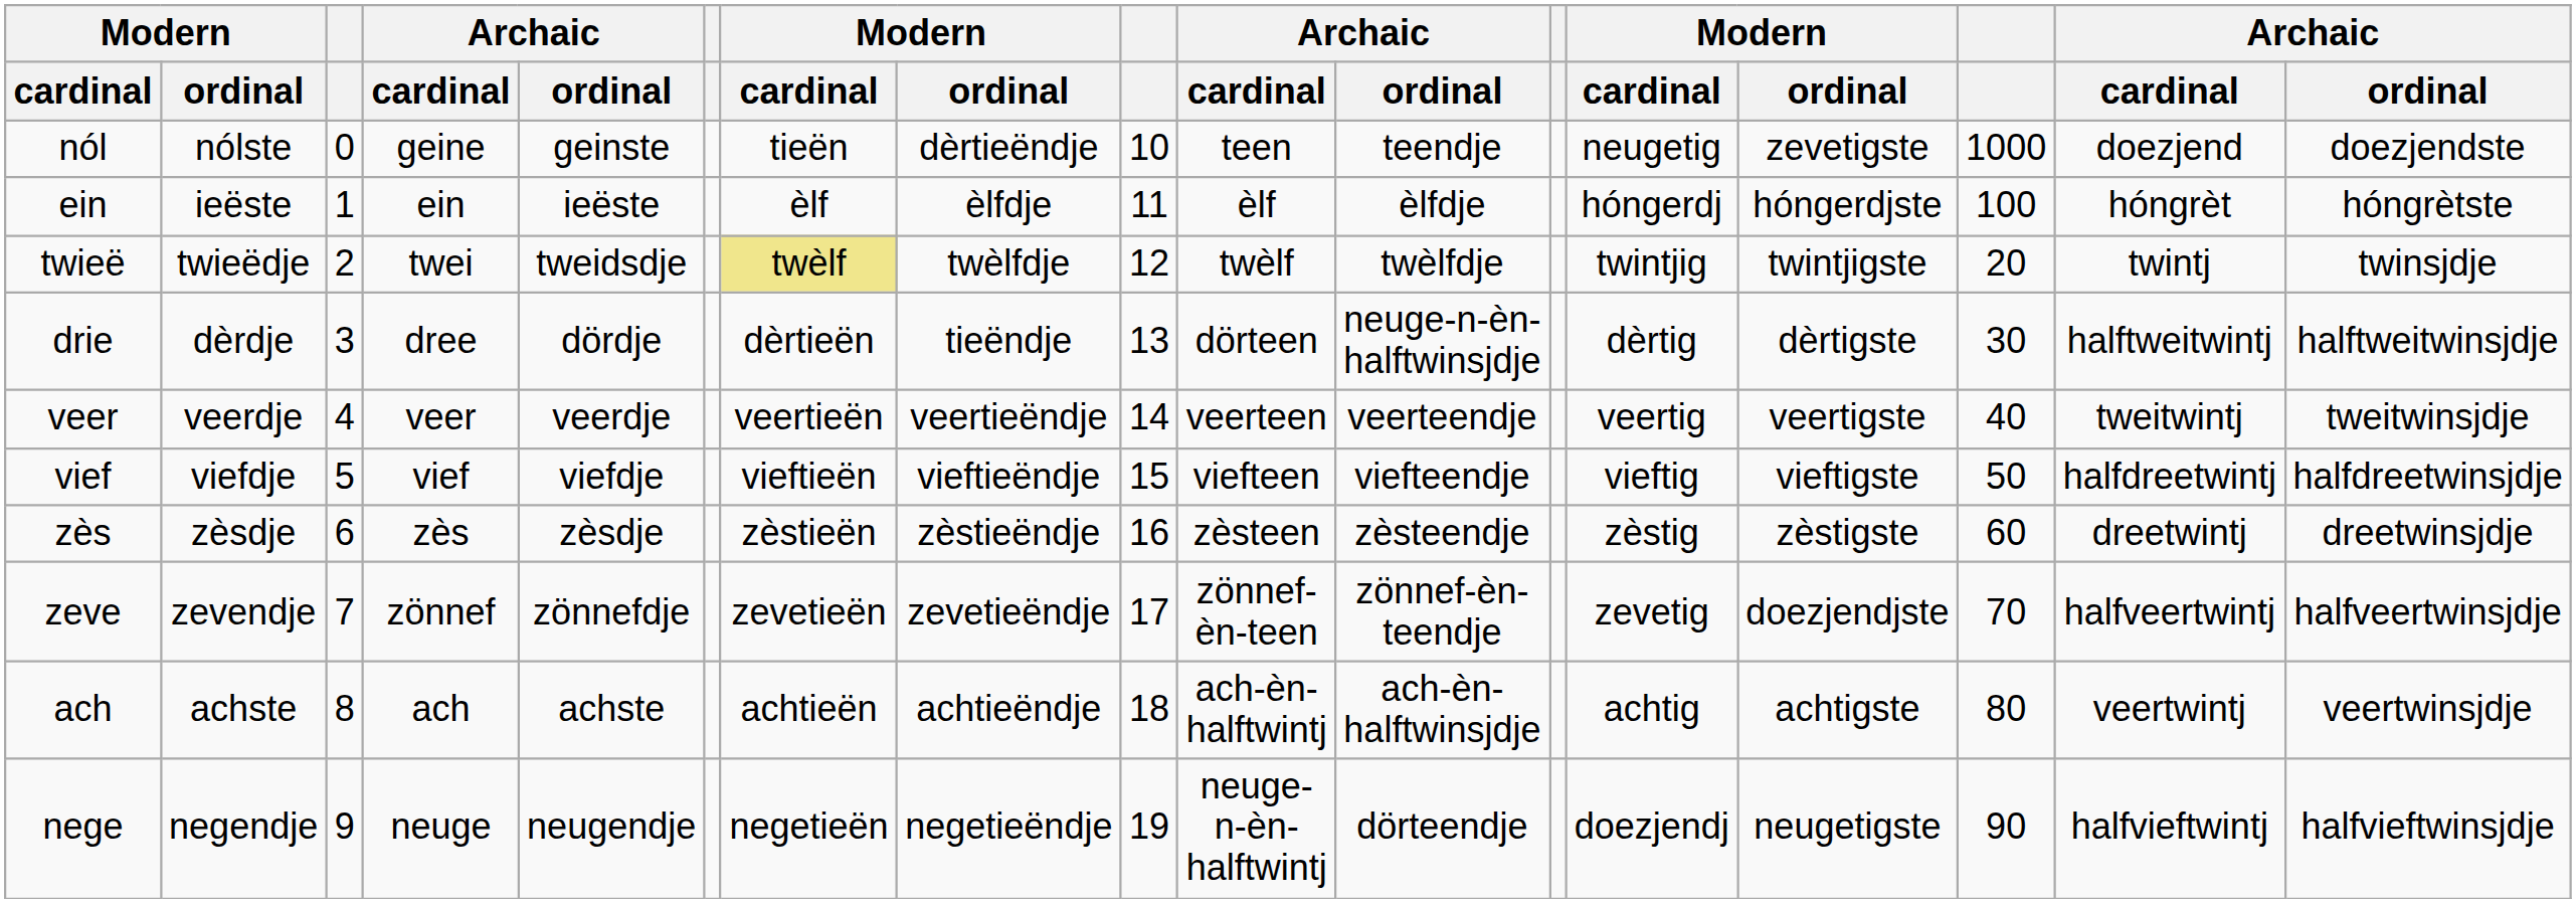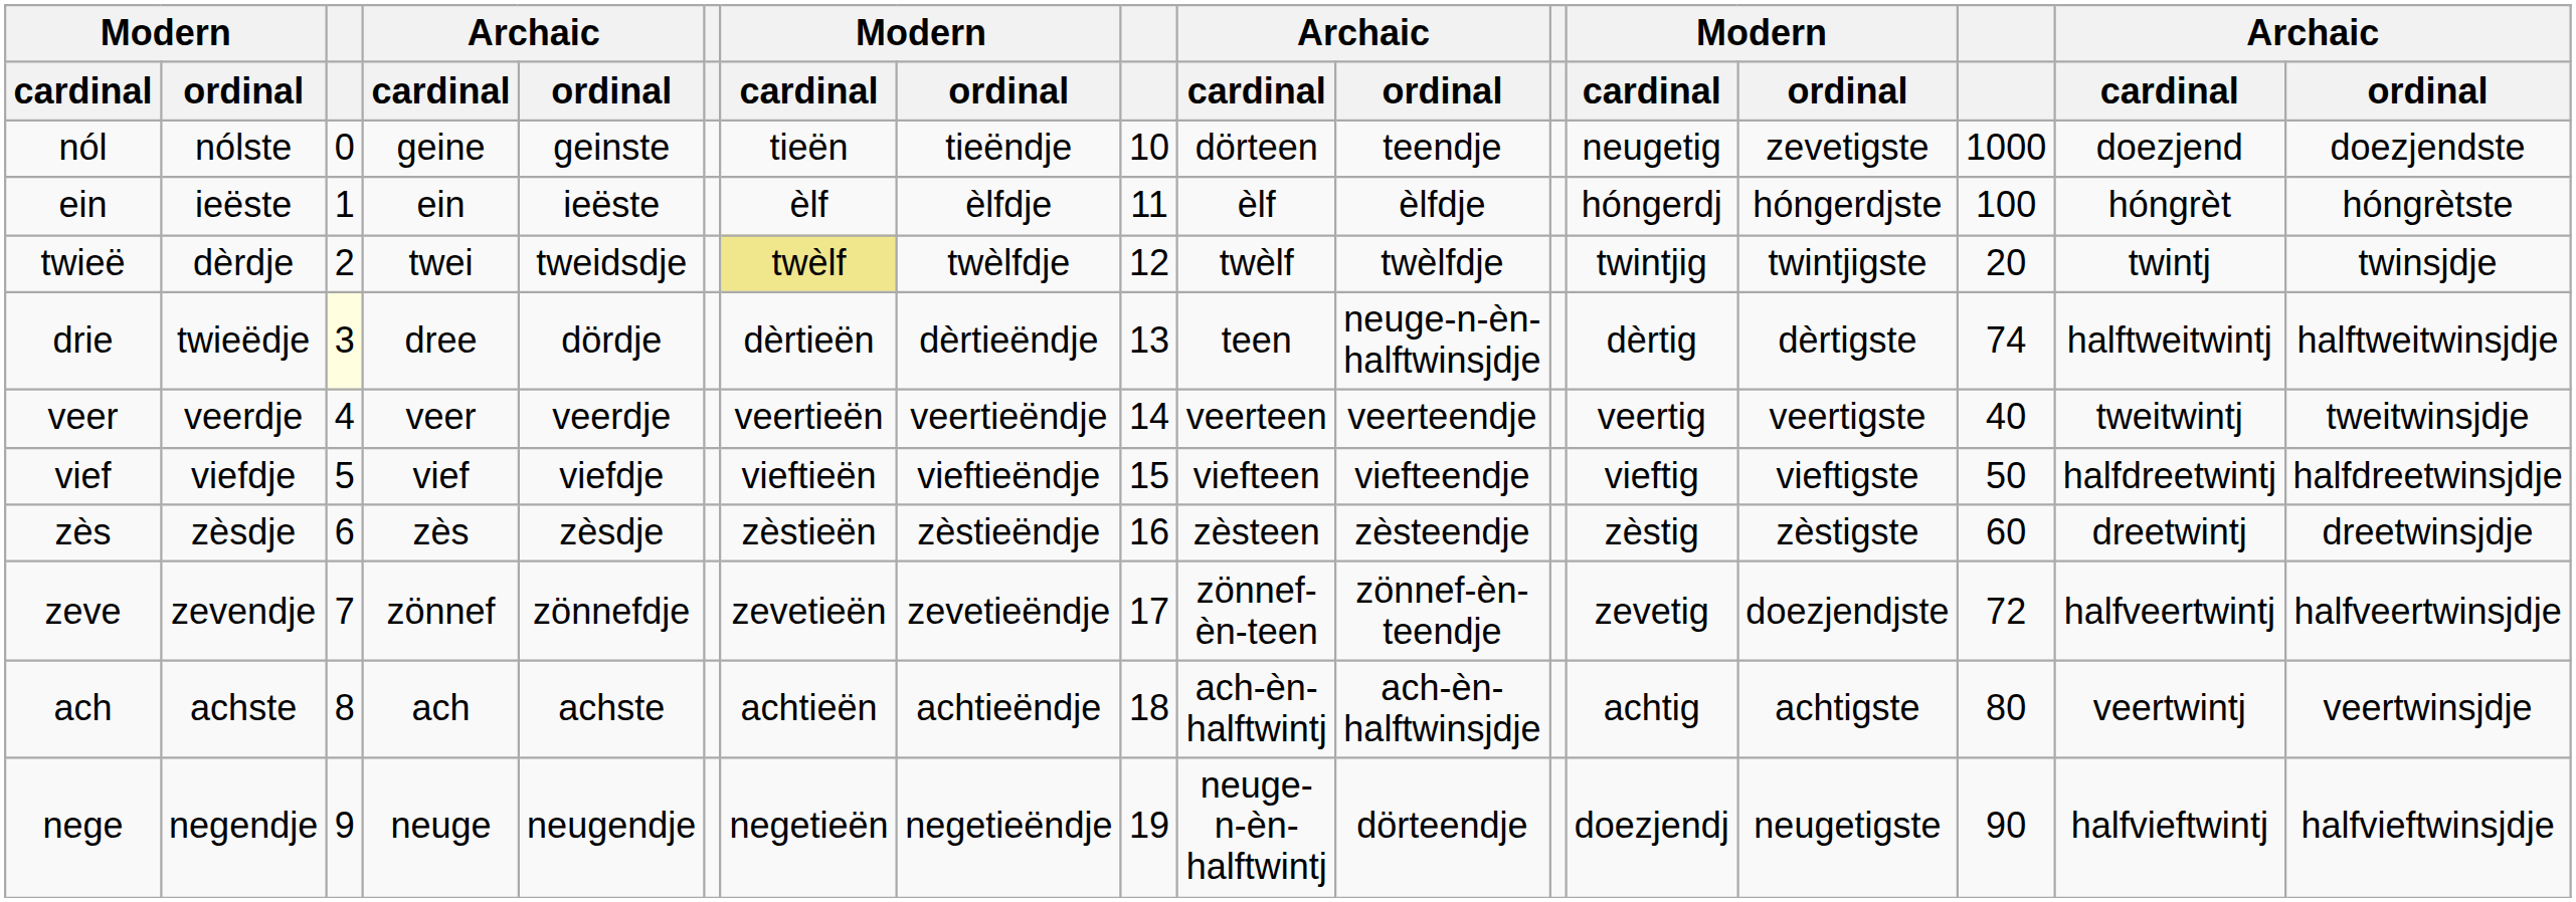 <table class="wikitable" style="text-align: center;">
 <tr>
 <th colspan="2">Modern</th>
 <th></th>
 <th colspan="2">Archaic</th>
 <th></th>
 <th colspan="2">Modern</th>
 <th></th>
 <th colspan="2">Archaic</th>
 <th></th>
 <th colspan="2">Modern</th>
 <th></th>
 <th colspan="2">Archaic</th>
 </tr>
 <tr>
 <th>cardinal</th>
 <th>ordinal</th>
 <th></th>
 <th>cardinal</th>
 <th>ordinal</th>
 <th></th>
 <th>cardinal</th>
 <th>ordinal</th>
 <th></th>
 <th>cardinal</th>
 <th>ordinal</th>
 <th></th>
 <th>cardinal</th>
 <th>ordinal</th>
 <th></th>
 <th>cardinal</th>
 <th>ordinal</th>
 </tr>
 <tr>
 <td>nól</td>
 <td>nólste</td>
 <td>0</td>
 <td>geine</td>
 <td>geinste</td>
 <td></td>
 <td>tieën</td>
-<td>dèrtieëndje</td>
+<td>tieëndje</td>
 <td>10</td>
-<td>teen</td>
+<td>dörteen</td>
 <td>teendje</td>
 <td></td>
 <td>neugetig</td>
 <td>zevetigste</td>
 <td>1000</td>
 <td>doezjend</td>
 <td>doezjendste</td>
 </tr>
 <tr>
 <td>ein</td>
 <td>ieëste</td>
 <td>1</td>
 <td>ein</td>
 <td>ieëste</td>
 <td></td>
 <td>èlf</td>
 <td>èlfdje</td>
 <td>11</td>
 <td>èlf</td>
 <td>èlfdje</td>
 <td></td>
 <td>hóngerdj</td>
 <td>hóngerdjste</td>
 <td>100</td>
 <td>hóngrèt</td>
 <td>hóngrètste</td>
 </tr>
 <tr>
 <td>twieë</td>
-<td>twieëdje</td>
+<td>dèrdje</td>
 <td>2</td>
 <td>twei</td>
 <td>tweidsdje</td>
 <td></td>
 <td style="background: khaki;">twèlf</td>
 <td>twèlfdje</td>
 <td>12</td>
 <td>twèlf</td>
 <td>twèlfdje</td>
 <td></td>
 <td>twintjig</td>
 <td>twintjigste</td>
 <td>20</td>
 <td>twintj</td>
 <td>twinsjdje</td>
 </tr>
 <tr>
 <td>drie</td>
-<td>dèrdje</td>
-<td>3</td>
+<td>twieëdje</td>
+<td style="background: lightyellow;">3</td>
 <td>dree</td>
 <td>dördje</td>
 <td></td>
 <td>dèrtieën</td>
-<td>tieëndje</td>
+<td>dèrtieëndje</td>
 <td>13</td>
-<td>dörteen</td>
+<td>teen</td>
 <td>neuge-n-èn-halftwinsjdje</td>
 <td></td>
 <td>dèrtig</td>
 <td>dèrtigste</td>
-<td>30</td>
+<td>74</td>
 <td>halftweitwintj</td>
 <td>halftweitwinsjdje</td>
 </tr>
 <tr>
 <td>veer</td>
 <td>veerdje</td>
 <td>4</td>
 <td>veer</td>
 <td>veerdje</td>
 <td></td>
 <td>veertieën</td>
 <td>veertieëndje</td>
 <td>14</td>
 <td>veerteen</td>
 <td>veerteendje</td>
 <td></td>
 <td>veertig</td>
 <td>veertigste</td>
 <td>40</td>
 <td>tweitwintj</td>
 <td>tweitwinsjdje</td>
 </tr>
 <tr>
 <td>vief</td>
 <td>viefdje</td>
 <td>5</td>
 <td>vief</td>
 <td>viefdje</td>
 <td></td>
 <td>vieftieën</td>
 <td>vieftieëndje</td>
 <td>15</td>
 <td>viefteen</td>
 <td>viefteendje</td>
 <td></td>
 <td>vieftig</td>
 <td>vieftigste</td>
 <td>50</td>
 <td>halfdreetwintj</td>
 <td>halfdreetwinsjdje</td>
 </tr>
 <tr>
 <td>zès</td>
 <td>zèsdje</td>
 <td>6</td>
 <td>zès</td>
 <td>zèsdje</td>
 <td></td>
 <td>zèstieën</td>
 <td>zèstieëndje</td>
 <td>16</td>
 <td>zèsteen</td>
 <td>zèsteendje</td>
 <td></td>
 <td>zèstig</td>
 <td>zèstigste</td>
 <td>60</td>
 <td>dreetwintj</td>
 <td>dreetwinsjdje</td>
 </tr>
 <tr>
 <td>zeve</td>
 <td>zevendje</td>
 <td>7</td>
 <td>zönnef</td>
 <td>zönnefdje</td>
 <td></td>
 <td>zevetieën</td>
 <td>zevetieëndje</td>
 <td>17</td>
 <td>zönnef-èn-teen</td>
 <td>zönnef-èn-teendje</td>
 <td></td>
 <td>zevetig</td>
 <td>doezjendjste</td>
-<td>70</td>
+<td>72</td>
 <td>halfveertwintj</td>
 <td>halfveertwinsjdje</td>
 </tr>
 <tr>
 <td>ach</td>
 <td>achste</td>
 <td>8</td>
 <td>ach</td>
 <td>achste</td>
 <td></td>
 <td>achtieën</td>
 <td>achtieëndje</td>
 <td>18</td>
 <td>ach-èn-halftwintj</td>
 <td>ach-èn-halftwinsjdje</td>
 <td></td>
 <td>achtig</td>
 <td>achtigste</td>
 <td>80</td>
 <td>veertwintj</td>
 <td>veertwinsjdje</td>
 </tr>
 <tr>
 <td>nege</td>
 <td>negendje</td>
 <td>9</td>
 <td>neuge</td>
 <td>neugendje</td>
 <td></td>
 <td>negetieën</td>
 <td>negetieëndje</td>
 <td>19</td>
 <td>neuge-n-èn-halftwintj</td>
 <td>dörteendje</td>
 <td></td>
 <td>doezjendj</td>
 <td>neugetigste</td>
 <td>90</td>
 <td>halfvieftwintj</td>
 <td>halfvieftwinsjdje</td>
 </tr>
 </table>
